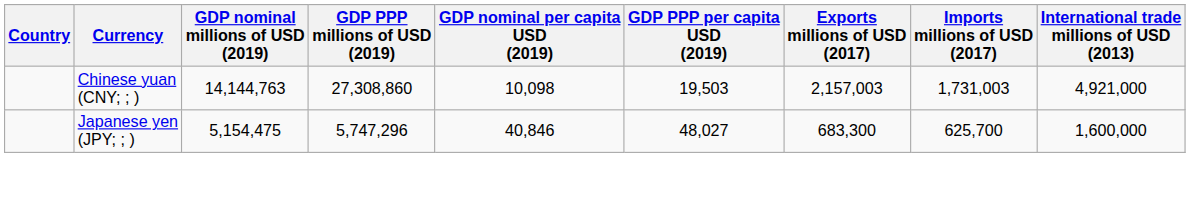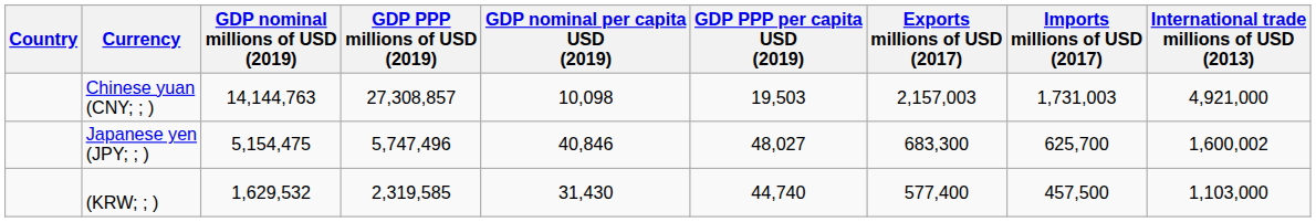 <table class="wikitable sortable" border="1" style="font-size:90%">
 <tr style="background:#ececec;">
 <th><a href='#'>Country</a></th>
 <th><a href='#'>Currency</a></th>
 <th><a href='#'>GDP nominal</a><br>millions of USD<br>(2019)</th>
 <th><a href='#'>GDP PPP</a><br>millions of USD<br>(2019)</th>
 <th><a href='#'>GDP nominal per capita</a><br>USD<br>(2019)</th>
 <th><a href='#'>GDP PPP per capita</a><br>USD<br>(2019)</th>
 <th><a href='#'>Exports</a><br>millions of USD<br>(2017)</th>
 <th><a href='#'>Imports</a><br>millions of USD<br>(2017)</th>
 <th><a href='#'>International trade</a><br>millions of USD<br>(2013)</th>
 </tr>
 <tr>
 <td style="text-align:left;"></td>
 <td style="text-align:left;"><a href='#'>Chinese yuan</a><br>(CNY; ; )</td>
 <td align="center">14,144,763</td>
-<td align="center">27,308,860</td>
+<td align="center">27,308,857</td>
 <td align="center">10,098</td>
 <td align="center">19,503</td>
 <td align="center">2,157,003</td>
 <td align="center">1,731,003</td>
 <td align="center">4,921,000</td>
 </tr>
 <tr>
 <td style="text-align:left;"></td>
 <td style="text-align:left;"><a href='#'>Japanese yen</a><br>(JPY; ; )</td>
 <td align="center">5,154,475</td>
-<td align="center">5,747,296</td>
+<td align="center">5,747,496</td>
 <td align="center">40,846</td>
 <td align="center">48,027</td>
 <td align="center">683,300</td>
 <td align="center">625,700</td>
-<td align="center">1,600,000</td>
+<td align="center">1,600,002</td>
+</tr>
+<tr>
+<td style="text-align:left;"></td>
+<td style="text-align:left;"><br>(KRW; ; )</td>
+<td align="center">1,629,532</td>
+<td align="center">2,319,585</td>
+<td align="center">31,430</td>
+<td align="center">44,740</td>
+<td align="center">577,400</td>
+<td align="center">457,500</td>
+<td align="center">1,103,000</td>
 </tr>
 </table>
